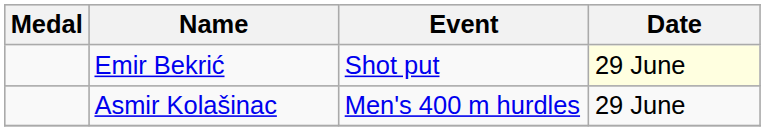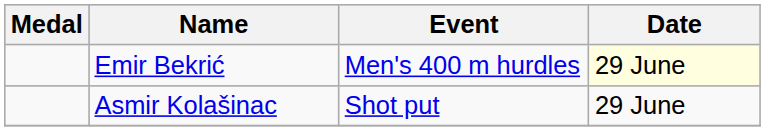 <table class="wikitable sortable" style="font-size:100%">
 <tr>
 <th>Medal</th>
 <th width=150>Name</th>
 <th width=150>Event</th>
 <th width=100>Date</th>
 </tr>
 <tr>
 <td></td>
 <td><a href='#'>Emir Bekrić</a></td>
-<td><a href='#'>Shot put</a></td>
+<td><a href='#'>Men's 400 m hurdles</a></td>
 <td style="background: lightyellow;">29 June</td>
 </tr>
 <tr>
 <td></td>
 <td><a href='#'>Asmir Kolašinac</a></td>
-<td><a href='#'>Men's 400 m hurdles</a></td>
+<td><a href='#'>Shot put</a></td>
 <td>29 June</td>
 </tr>
 <tr>
 </tr>
 </table>
